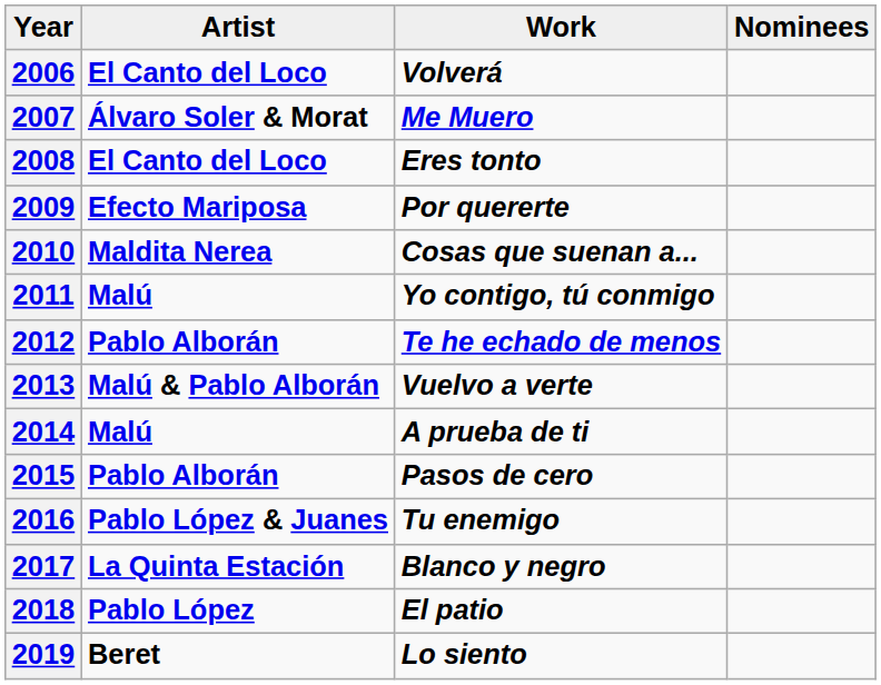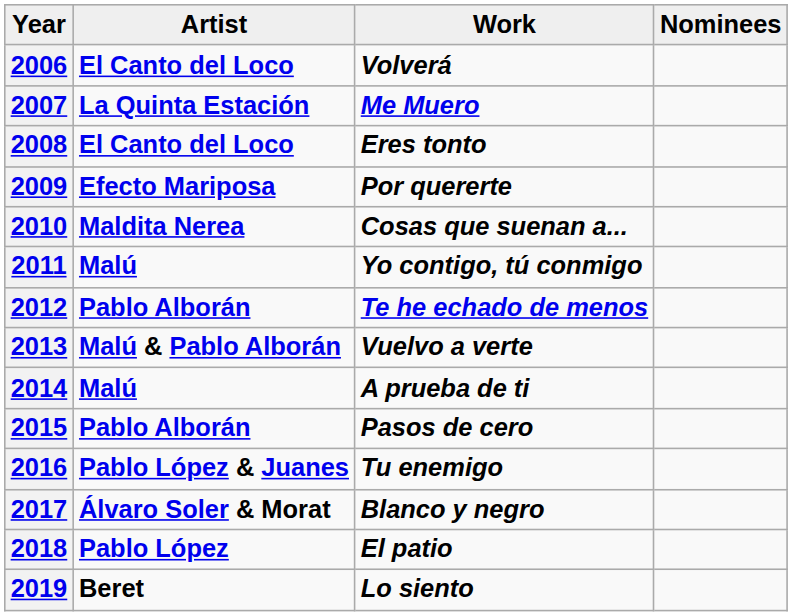 <table class="wikitable sortable">
 <tr>
 <th style="background:#efefef;">Year</th>
 <th style="background:#efefef;">Artist</th>
 <th style="background:#efefef;">Work</th>
 <th style="background:#efefef;" class="unsortable">Nominees</th>
 </tr>
 <tr>
 <th scope="row"><a href='#'>2006</a></th>
 <td><strong><a href='#'>El Canto del Loco</a></strong></td>
 <td><strong><em>Volverá</em></strong></td>
 <td></td>
 </tr>
 <tr>
 <th scope="row"><a href='#'>2007</a></th>
-<td><strong><a href='#'>Álvaro Soler</a> & Morat</strong></td>
+<td><strong><a href='#'>La Quinta Estación</a></strong></td>
 <td><strong><em><a href='#'>Me Muero</a></em></strong></td>
 <td></td>
 </tr>
 <tr>
 <th scope="row"><a href='#'>2008</a></th>
 <td><strong><a href='#'>El Canto del Loco</a></strong></td>
 <td><strong><em>Eres tonto</em></strong></td>
 <td></td>
 </tr>
 <tr>
 <th scope="row"><a href='#'>2009</a></th>
 <td><strong><a href='#'>Efecto Mariposa</a></strong></td>
 <td><strong><em>Por quererte</em></strong></td>
 <td></td>
 </tr>
 <tr>
 <th scope="row"><a href='#'>2010</a></th>
 <td><strong><a href='#'>Maldita Nerea</a></strong></td>
 <td><strong><em>Cosas que suenan a...</em></strong></td>
 <td></td>
 </tr>
 <tr>
 <th scope="row"><a href='#'>2011</a></th>
 <td><strong><a href='#'>Malú</a></strong></td>
 <td><strong><em>Yo contigo, tú conmigo</em></strong></td>
 <td></td>
 </tr>
 <tr>
 <th scope="row"><a href='#'>2012</a></th>
 <td><strong><a href='#'>Pablo Alborán</a></strong></td>
 <td><strong><em><a href='#'>Te he echado de menos</a></em></strong></td>
 <td></td>
 </tr>
 <tr>
 <th scope="row"><a href='#'>2013</a></th>
 <td><strong><a href='#'>Malú</a> & <a href='#'>Pablo Alborán</a></strong></td>
 <td><strong><em>Vuelvo a verte</em></strong></td>
 <td></td>
 </tr>
 <tr>
 <th scope="row"><a href='#'>2014</a></th>
 <td><strong><a href='#'>Malú</a></strong></td>
 <td><strong><em>A prueba de ti</em></strong></td>
 <td></td>
 </tr>
 <tr>
 <th scope="row"><a href='#'>2015</a></th>
 <td><strong><a href='#'>Pablo Alborán</a></strong></td>
 <td><strong><em>Pasos de cero</em></strong></td>
 <td></td>
 </tr>
 <tr>
 <th scope="row"><a href='#'>2016</a></th>
 <td><strong><a href='#'>Pablo López</a> & <a href='#'>Juanes</a></strong></td>
 <td><strong><em>Tu enemigo</em></strong></td>
 <td></td>
 </tr>
 <tr>
 <th scope="row"><a href='#'>2017</a></th>
-<td><strong><a href='#'>La Quinta Estación</a></strong></td>
+<td><strong><a href='#'>Álvaro Soler</a> & Morat</strong></td>
 <td><strong><em>Blanco y negro</em></strong></td>
 <td></td>
 </tr>
 <tr>
 <th scope="row"><a href='#'>2018</a></th>
 <td><strong><a href='#'>Pablo López</a></strong></td>
 <td><strong><em>El patio</em></strong></td>
 <td></td>
 </tr>
 <tr>
 <th scope="row"><a href='#'>2019</a></th>
 <td><strong>Beret</strong></td>
 <td><strong><em>Lo siento</em></strong></td>
 <td></td>
 </tr>
 </table>
